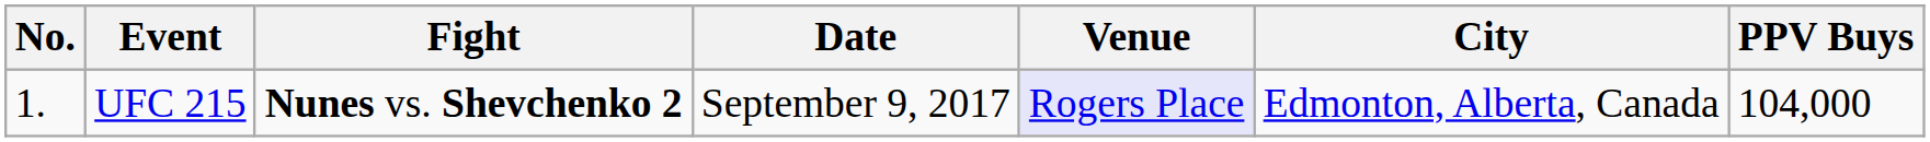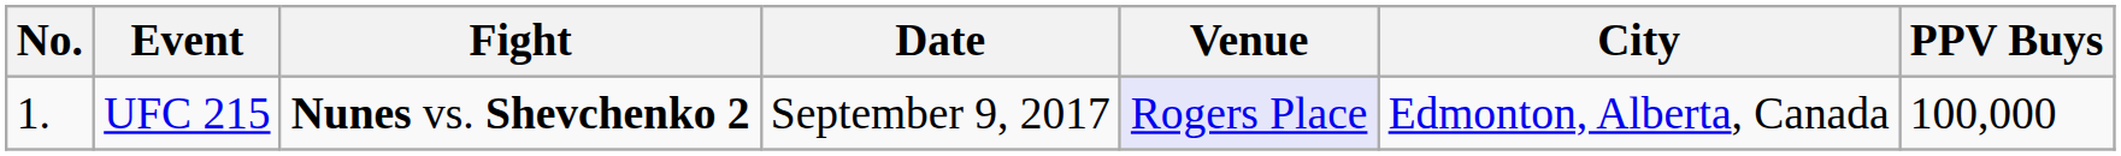 <table class="wikitable">
 <tr>
 <th>No.</th>
 <th>Event</th>
 <th>Fight</th>
 <th>Date</th>
 <th>Venue</th>
 <th>City</th>
 <th>PPV Buys</th>
 </tr>
 <tr>
 <td>1.</td>
 <td><a href='#'>UFC 215</a></td>
 <td><strong>Nunes</strong> vs. <strong>Shevchenko 2</strong></td>
 <td>September 9, 2017</td>
 <td style="background: lavender;"><a href='#'>Rogers Place</a></td>
 <td><a href='#'>Edmonton, Alberta</a>, Canada</td>
-<td>104,000</td>
+<td>100,000</td>
 </tr>
 </table>
